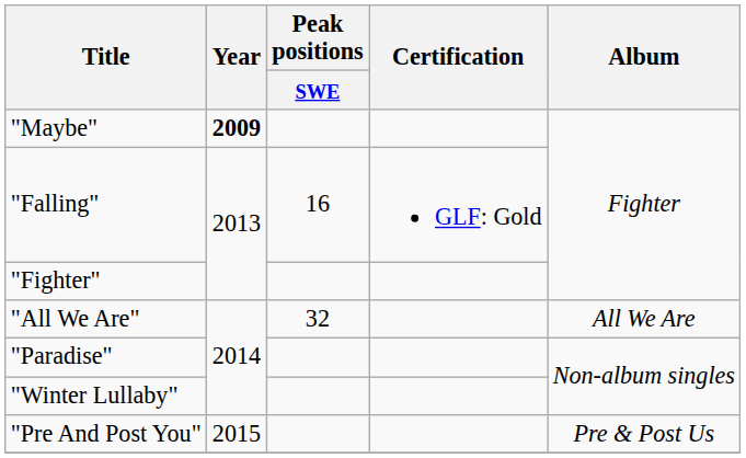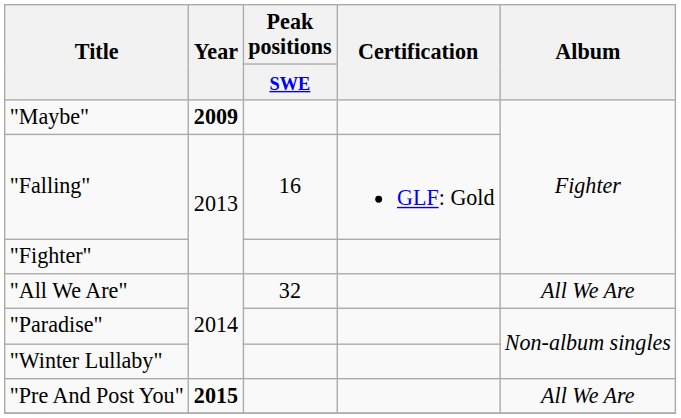 <table class="wikitable">
 <tr>
 <th align="center" rowspan="2">Title</th>
 <th align="center" rowspan="2">Year</th>
 <th align="center" colspan="1">Peak positions</th>
 <th align="center" rowspan="2">Certification</th>
 <th align="center" rowspan="2">Album</th>
 </tr>
 <tr>
 <th width="20"><small><a href='#'>SWE</a><br></small></th>
 </tr>
 <tr>
 <td>"Maybe"</td>
 <td style="text-align:center;"><strong>2009</strong></td>
 <td style="text-align:center;"></td>
 <td style="text-align:center;"></td>
 <td style="text-align:center;" rowspan="3"><em>Fighter</em></td>
 </tr>
 <tr>
 <td>"Falling"</td>
 <td style="text-align:center;" rowspan="2">2013</td>
 <td style="text-align:center;">16</td>
 <td><br><ul><li><a href='#'>GLF</a>: Gold</li></ul></td>
 </tr>
 <tr>
 <td>"Fighter"</td>
 <td style="text-align:center;"></td>
 <td style="text-align:center;"></td>
 </tr>
 <tr>
 <td>"All We Are"</td>
 <td style="text-align:center;" rowspan="3">2014</td>
 <td style="text-align:center;">32</td>
 <td style="text-align:center;"></td>
 <td style="text-align:center;"><em>All We Are</em></td>
 </tr>
 <tr>
 <td>"Paradise"</td>
 <td style="text-align:center;"></td>
 <td style="text-align:center;"></td>
 <td style="text-align:center;" rowspan="2"><em>Non-album singles</em></td>
 </tr>
 <tr>
 <td>"Winter Lullaby"</td>
 <td style="text-align:center;"></td>
 <td style="text-align:center;"></td>
 </tr>
 <tr>
 <td>"Pre And Post You"</td>
-<td>2015</td>
+<td><strong>2015</strong></td>
 <td style="text-align:center;"></td>
 <td style="text-align:center;"></td>
-<td style="text-align:center;"><em>Pre & Post Us</em></td>
+<td style="text-align:center;"><em>All We Are</em></td>
 </tr>
 <tr>
 </tr>
 </table>
